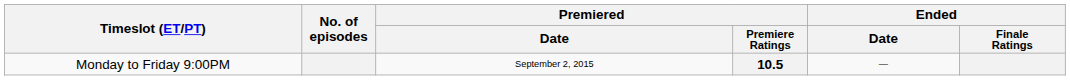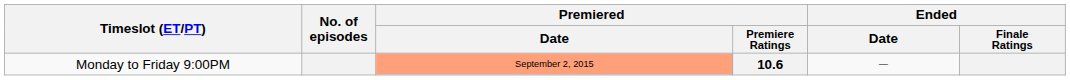 <table class="wikitable plainrowheaders" style="text-align:center; width:100%;">
 <tr>
 <th scope="col" style="width:28%;" rowspan="2">Timeslot (<a href='#'>ET</a>/<a href='#'>PT</a>)</th>
 <th scope="col" style="width:7%;" rowspan="2">No. of<br>episodes</th>
 <th scope="col" colspan=2>Premiered</th>
 <th scope="col" colspan=2>Ended</th>
 </tr>
 <tr>
 <th scope="col">Date</th>
 <th scope="col" span style="width:7%; font-size:smaller; line-height:100%;">Premiere<br>Ratings</th>
 <th scope="col">Date</th>
 <th scope="col" span style="width:10%; font-size:smaller; line-height:100%;">Finale<br>Ratings</th>
 </tr>
 <tr>
 <td>Monday to Friday 9:00PM</td>
 <th></th>
-<td style="font-size:11px;line-height:110%">September 2, 2015</td>
-<th>10.5</th>
+<td style="background: lightsalmon; font-size:11px;line-height:110%">September 2, 2015</td>
+<th>10.6</th>
 <td style="font-size:11px;line-height:110%">—</td>
 <th></th>
 </tr>
 </table>
